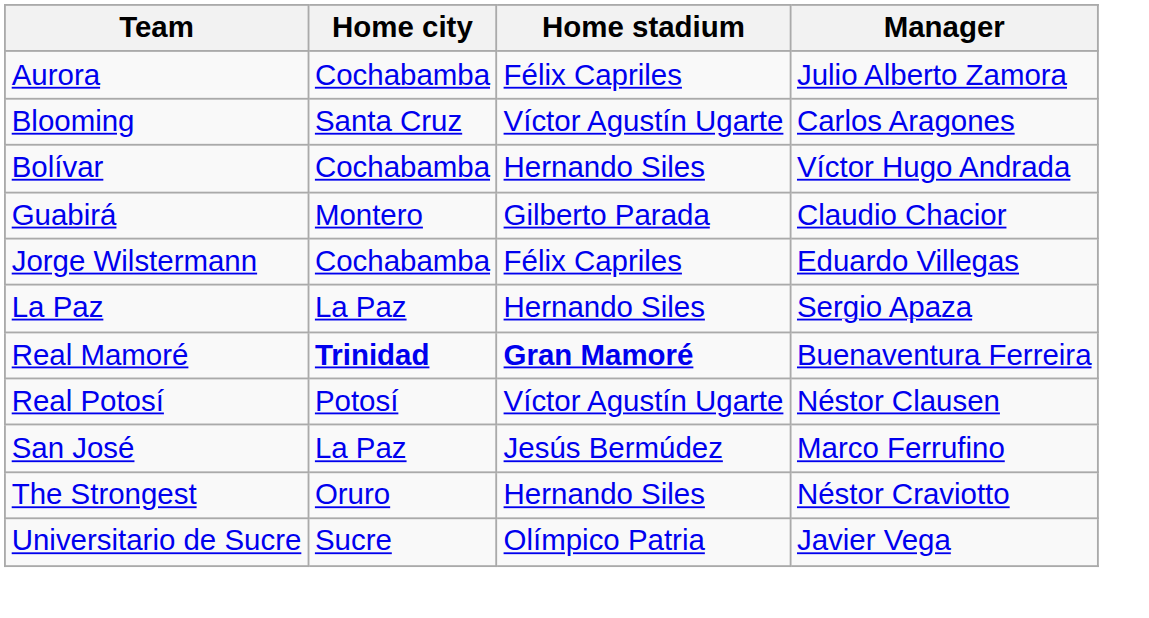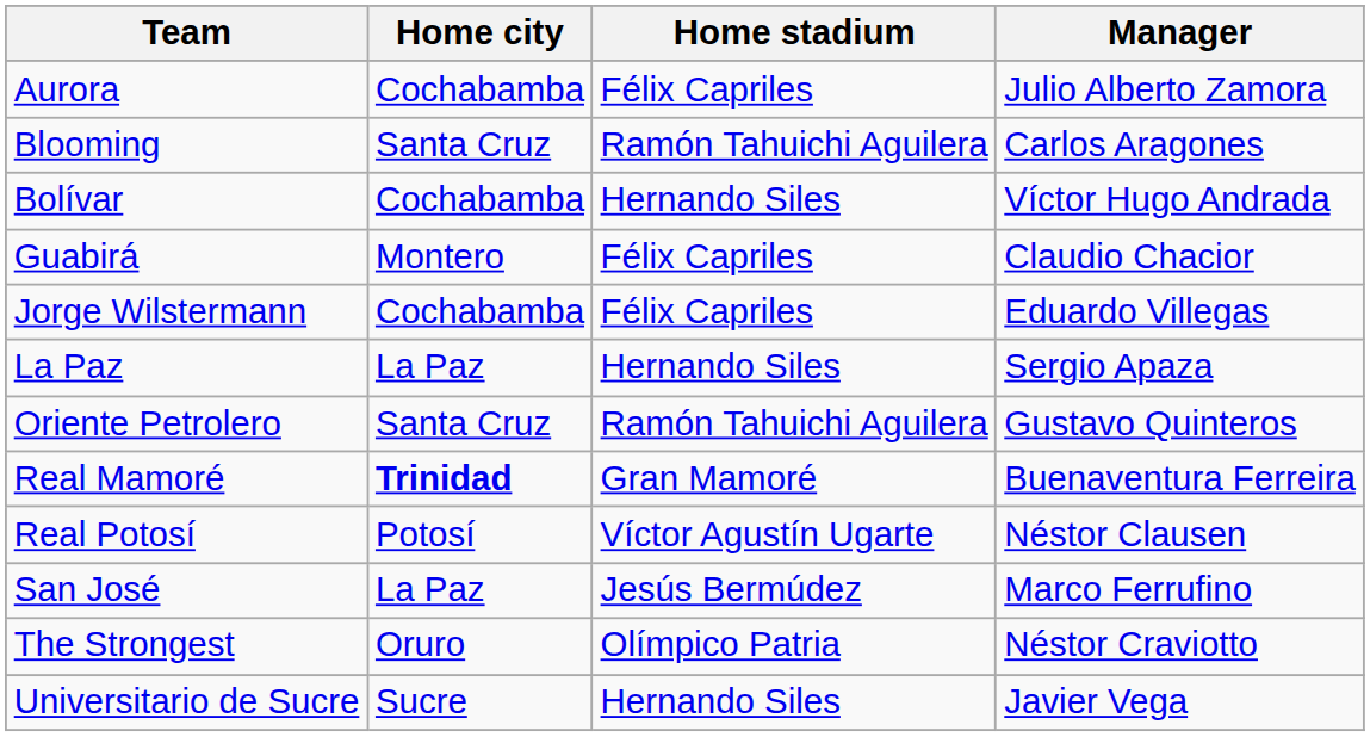 <table class="wikitable sortable">
 <tr>
 <th>Team</th>
 <th>Home city</th>
 <th>Home stadium</th>
 <th>Manager</th>
 </tr>
 <tr>
 <td><a href='#'>Aurora</a></td>
 <td><a href='#'>Cochabamba</a></td>
 <td><a href='#'>Félix Capriles</a></td>
 <td><a href='#'>Julio Alberto Zamora</a></td>
 </tr>
 <tr>
 <td><a href='#'>Blooming</a></td>
 <td><a href='#'>Santa Cruz</a></td>
-<td><a href='#'>Víctor Agustín Ugarte</a></td>
+<td><a href='#'>Ramón Tahuichi Aguilera</a></td>
 <td><a href='#'>Carlos Aragones</a></td>
 </tr>
 <tr>
 <td><a href='#'>Bolívar</a></td>
 <td><a href='#'>Cochabamba</a></td>
 <td><a href='#'>Hernando Siles</a></td>
 <td><a href='#'>Víctor Hugo Andrada</a></td>
 </tr>
 <tr>
 <td><a href='#'>Guabirá</a></td>
 <td><a href='#'>Montero</a></td>
-<td><a href='#'>Gilberto Parada</a></td>
+<td><a href='#'>Félix Capriles</a></td>
 <td><a href='#'>Claudio Chacior</a></td>
 </tr>
 <tr>
 <td><a href='#'>Jorge Wilstermann</a></td>
 <td><a href='#'>Cochabamba</a></td>
 <td><a href='#'>Félix Capriles</a></td>
 <td><a href='#'>Eduardo Villegas</a></td>
 </tr>
 <tr>
 <td><a href='#'>La Paz</a></td>
 <td><a href='#'>La Paz</a></td>
 <td><a href='#'>Hernando Siles</a></td>
 <td><a href='#'>Sergio Apaza</a></td>
 </tr>
 <tr>
+<td><a href='#'>Oriente Petrolero</a></td>
+<td><a href='#'>Santa Cruz</a></td>
+<td><a href='#'>Ramón Tahuichi Aguilera</a></td>
+<td><a href='#'>Gustavo Quinteros</a></td>
+</tr>
+<tr>
 <td><a href='#'>Real Mamoré</a></td>
 <td><strong><a href='#'>Trinidad</a></strong></td>
-<td><strong><a href='#'>Gran Mamoré</a></strong></td>
+<td><a href='#'>Gran Mamoré</a></td>
 <td><a href='#'>Buenaventura Ferreira</a></td>
 </tr>
 <tr>
 <td><a href='#'>Real Potosí</a></td>
 <td><a href='#'>Potosí</a></td>
 <td><a href='#'>Víctor Agustín Ugarte</a></td>
 <td><a href='#'>Néstor Clausen</a></td>
 </tr>
 <tr>
 <td><a href='#'>San José</a></td>
 <td><a href='#'>La Paz</a></td>
 <td><a href='#'>Jesús Bermúdez</a></td>
 <td><a href='#'>Marco Ferrufino</a></td>
 </tr>
 <tr>
 <td><a href='#'>The Strongest</a></td>
 <td><a href='#'>Oruro</a></td>
-<td><a href='#'>Hernando Siles</a></td>
+<td><a href='#'>Olímpico Patria</a></td>
 <td><a href='#'>Néstor Craviotto</a></td>
 </tr>
 <tr>
 <td><a href='#'>Universitario de Sucre</a></td>
 <td><a href='#'>Sucre</a></td>
-<td><a href='#'>Olímpico Patria</a></td>
+<td><a href='#'>Hernando Siles</a></td>
 <td><a href='#'>Javier Vega</a></td>
 </tr>
 </table>
